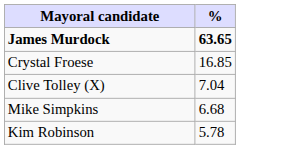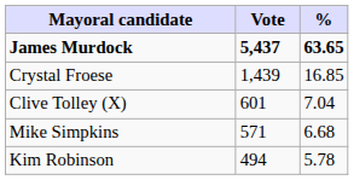 <table class="wikitable">
 <tr>
 <th style="background:#ddf; width:200px;">Mayoral candidate</th>
+<th style="background:#ddf; width:50px;">Vote</th>
 <th style="background:#ddf; width:30px;">%</th>
 </tr>
 <tr>
 <td><strong>James Murdock</strong></td>
+<td><strong>5,437</strong></td>
 <td><strong>63.65</strong></td>
 </tr>
 <tr>
 <td>Crystal Froese</td>
+<td>1,439</td>
 <td>16.85</td>
 </tr>
 <tr>
 <td>Clive Tolley (X)</td>
+<td>601</td>
 <td>7.04</td>
 </tr>
 <tr>
 <td>Mike Simpkins</td>
+<td>571</td>
 <td>6.68</td>
 </tr>
 <tr>
 <td>Kim Robinson</td>
+<td>494</td>
 <td>5.78</td>
 </tr>
 </table>
